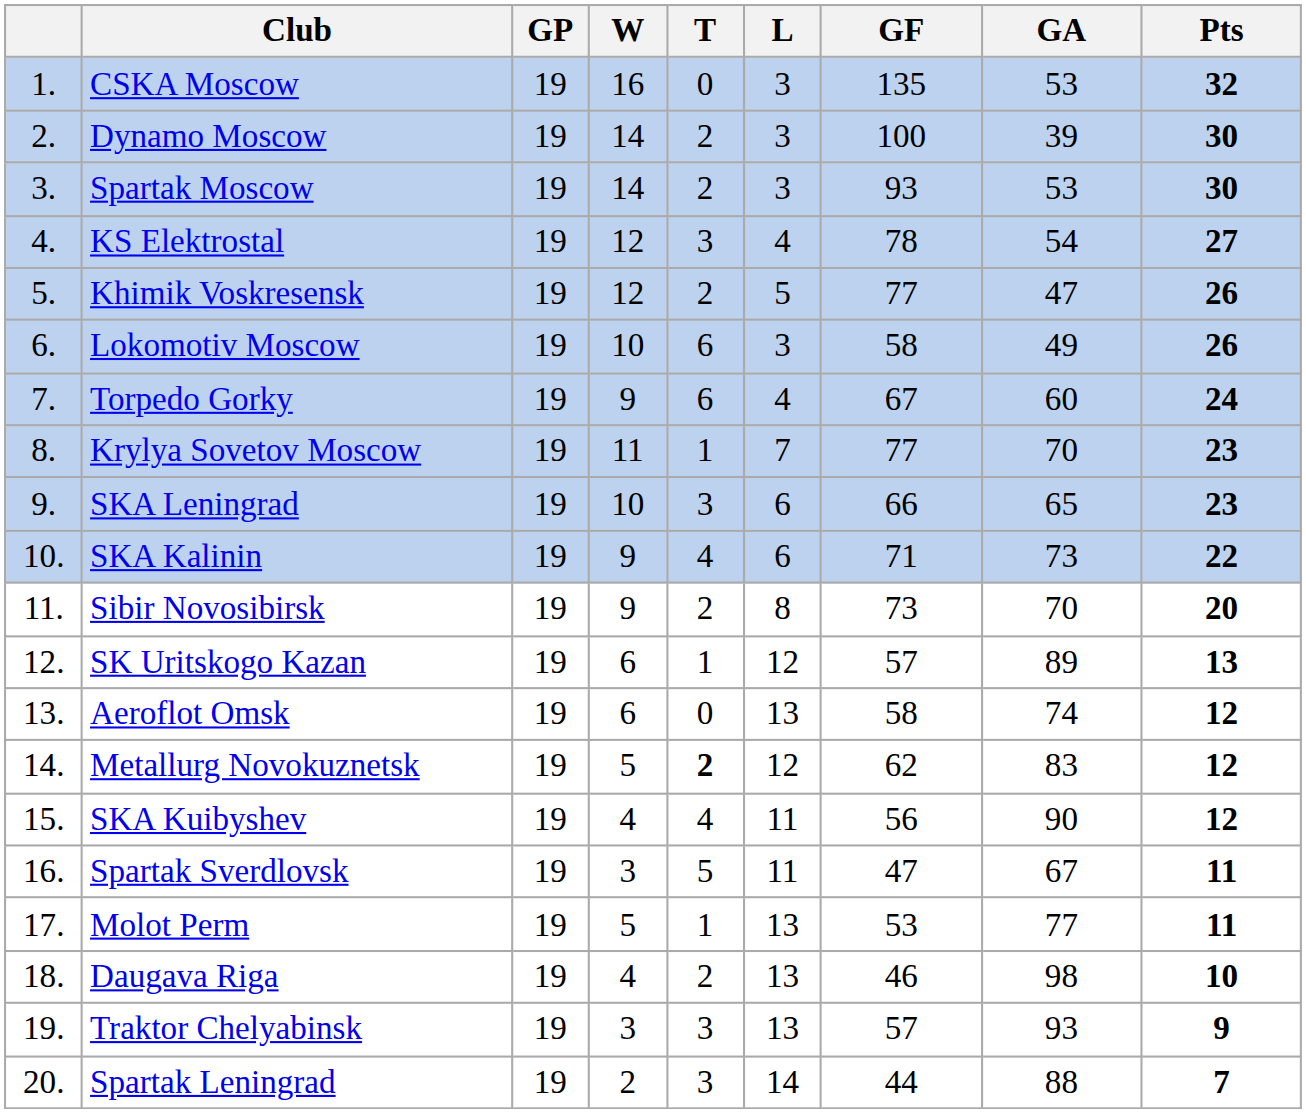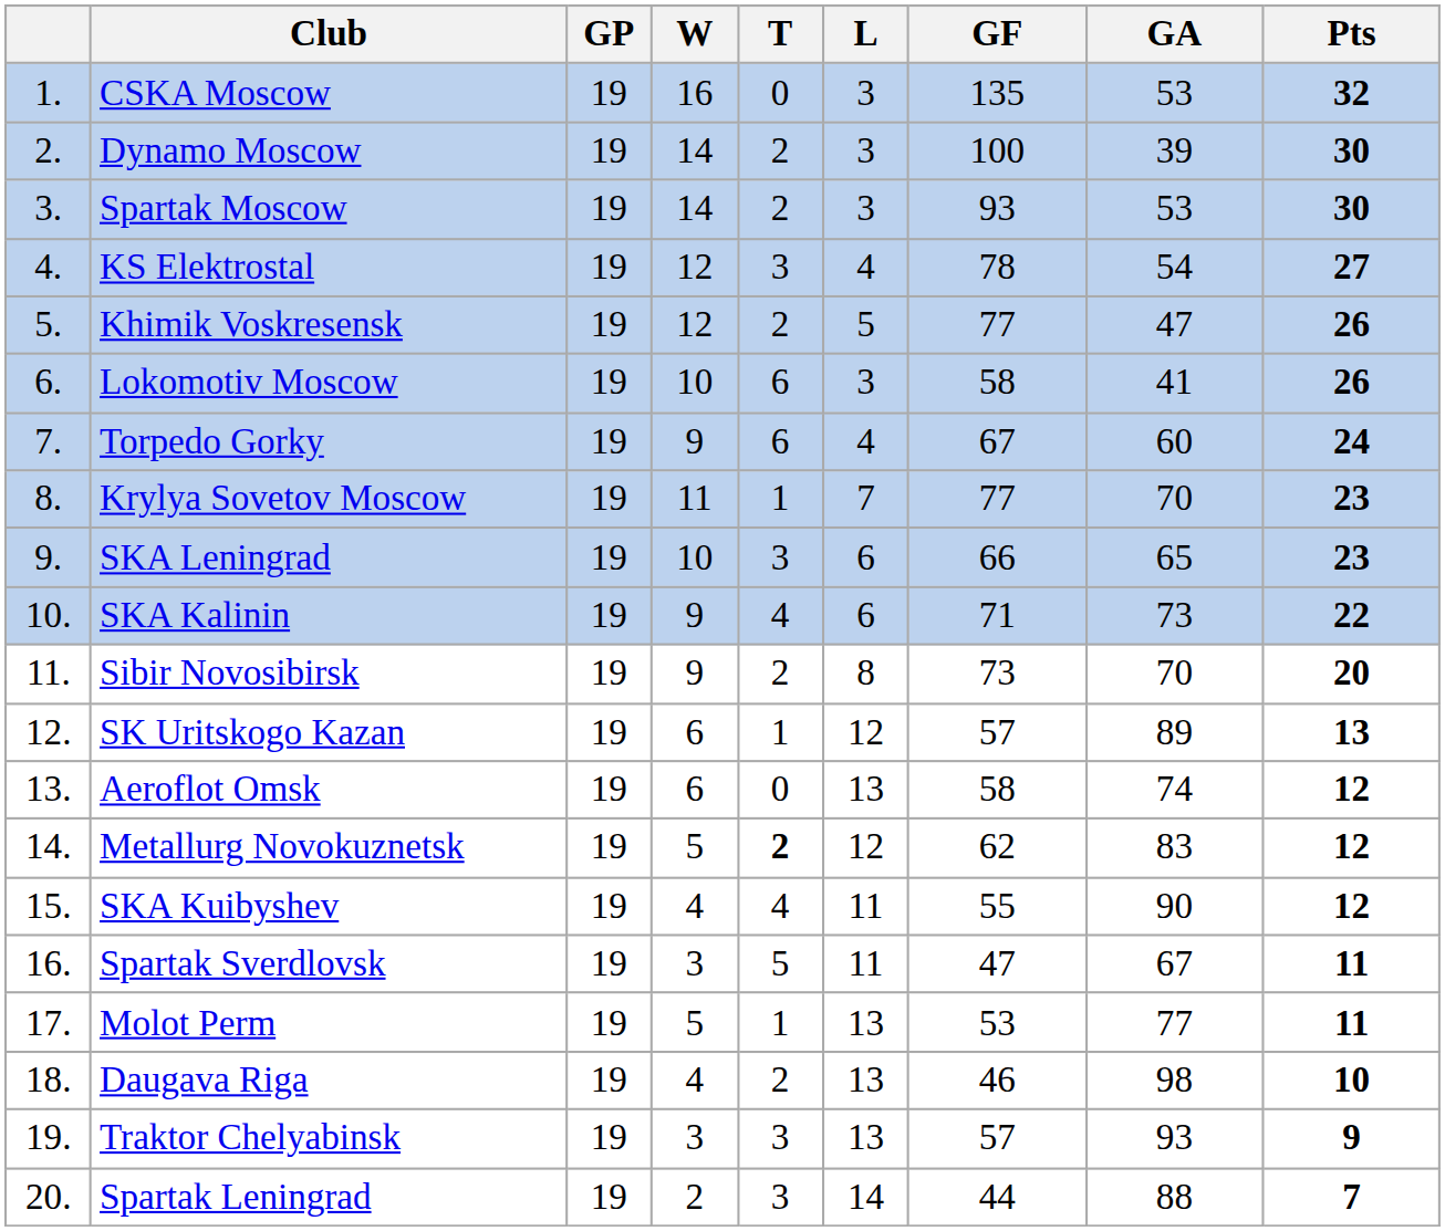 <table class="wikitable">
 <tr>
 <th width="30"></th>
 <th width="200">Club</th>
 <th width="30">GP</th>
 <th width="30">W</th>
 <th width="30">T</th>
 <th width="30">L</th>
 <th width="70">GF</th>
 <th width="70">GA</th>
 <th width="70">Pts</th>
 </tr>
 <tr bgcolor="#BCD2EE" align="center">
 <td>1.</td>
 <td align="left"><a href='#'>CSKA Moscow</a></td>
 <td>19</td>
 <td>16</td>
 <td>0</td>
 <td>3</td>
 <td>135</td>
 <td>53</td>
 <td><strong>32</strong></td>
 </tr>
 <tr bgcolor="#BCD2EE" align="center">
 <td>2.</td>
 <td align="left"><a href='#'>Dynamo Moscow</a></td>
 <td>19</td>
 <td>14</td>
 <td>2</td>
 <td>3</td>
 <td>100</td>
 <td>39</td>
 <td><strong>30</strong></td>
 </tr>
 <tr bgcolor="#BCD2EE" align="center">
 <td>3.</td>
 <td align="left"><a href='#'>Spartak Moscow</a></td>
 <td>19</td>
 <td>14</td>
 <td>2</td>
 <td>3</td>
 <td>93</td>
 <td>53</td>
 <td><strong>30</strong></td>
 </tr>
 <tr bgcolor="#BCD2EE" align="center">
 <td>4.</td>
 <td align="left"><a href='#'>KS Elektrostal</a></td>
 <td>19</td>
 <td>12</td>
 <td>3</td>
 <td>4</td>
 <td>78</td>
 <td>54</td>
 <td><strong>27</strong></td>
 </tr>
 <tr bgcolor="#BCD2EE" align="center">
 <td>5.</td>
 <td align="left"><a href='#'>Khimik Voskresensk</a></td>
 <td>19</td>
 <td>12</td>
 <td>2</td>
 <td>5</td>
 <td>77</td>
 <td>47</td>
 <td><strong>26</strong></td>
 </tr>
 <tr bgcolor="#BCD2EE" align="center">
 <td>6.</td>
 <td align="left"><a href='#'>Lokomotiv Moscow</a></td>
 <td>19</td>
 <td>10</td>
 <td>6</td>
 <td>3</td>
 <td>58</td>
-<td>49</td>
+<td>41</td>
 <td><strong>26</strong></td>
 </tr>
 <tr bgcolor="#BCD2EE" align="center">
 <td>7.</td>
 <td align="left"><a href='#'>Torpedo Gorky</a></td>
 <td>19</td>
 <td>9</td>
 <td>6</td>
 <td>4</td>
 <td>67</td>
 <td>60</td>
 <td><strong>24</strong></td>
 </tr>
 <tr bgcolor="#BCD2EE" align="center">
 <td>8.</td>
 <td align="left"><a href='#'>Krylya Sovetov Moscow</a></td>
 <td>19</td>
 <td>11</td>
 <td>1</td>
 <td>7</td>
 <td>77</td>
 <td>70</td>
 <td><strong>23</strong></td>
 </tr>
 <tr bgcolor="#BCD2EE" align="center">
 <td>9.</td>
 <td align="left"><a href='#'>SKA Leningrad</a></td>
 <td>19</td>
 <td>10</td>
 <td>3</td>
 <td>6</td>
 <td>66</td>
 <td>65</td>
 <td><strong>23</strong></td>
 </tr>
 <tr bgcolor="#BCD2EE" align="center">
 <td>10.</td>
 <td align="left"><a href='#'>SKA Kalinin</a></td>
 <td>19</td>
 <td>9</td>
 <td>4</td>
 <td>6</td>
 <td>71</td>
 <td>73</td>
 <td><strong>22</strong></td>
 </tr>
 <tr bgcolor="#FFFFFF" align="center">
 <td>11.</td>
 <td align="left"><a href='#'>Sibir Novosibirsk</a></td>
 <td>19</td>
 <td>9</td>
 <td>2</td>
 <td>8</td>
 <td>73</td>
 <td>70</td>
 <td><strong>20</strong></td>
 </tr>
 <tr bgcolor="#FFFFFF" align="center">
 <td>12.</td>
 <td align="left"><a href='#'>SK Uritskogo Kazan</a></td>
 <td>19</td>
 <td>6</td>
 <td>1</td>
 <td>12</td>
 <td>57</td>
 <td>89</td>
 <td><strong>13</strong></td>
 </tr>
 <tr bgcolor="#FFFFFF" align="center">
 <td>13.</td>
 <td align="left"><a href='#'>Aeroflot Omsk</a></td>
 <td>19</td>
 <td>6</td>
 <td>0</td>
 <td>13</td>
 <td>58</td>
 <td>74</td>
 <td><strong>12</strong></td>
 </tr>
 <tr bgcolor="#FFFFFF" align="center">
 <td>14.</td>
 <td align="left"><a href='#'>Metallurg Novokuznetsk</a></td>
 <td>19</td>
 <td>5</td>
 <td><strong>2</strong></td>
 <td>12</td>
 <td>62</td>
 <td>83</td>
 <td><strong>12</strong></td>
 </tr>
 <tr bgcolor="#FFFFFF" align="center">
 <td>15.</td>
 <td align="left"><a href='#'>SKA Kuibyshev</a></td>
 <td>19</td>
 <td>4</td>
 <td>4</td>
 <td>11</td>
-<td>56</td>
+<td>55</td>
 <td>90</td>
 <td><strong>12</strong></td>
 </tr>
 <tr bgcolor="#FFFFFF" align="center">
 <td>16.</td>
 <td align="left"><a href='#'>Spartak Sverdlovsk</a></td>
 <td>19</td>
 <td>3</td>
 <td>5</td>
 <td>11</td>
 <td>47</td>
 <td>67</td>
 <td><strong>11</strong></td>
 </tr>
 <tr bgcolor="#FFFFFF" align="center">
 <td>17.</td>
 <td align="left"><a href='#'>Molot Perm</a></td>
 <td>19</td>
 <td>5</td>
 <td>1</td>
 <td>13</td>
 <td>53</td>
 <td>77</td>
 <td><strong>11</strong></td>
 </tr>
 <tr bgcolor="#FFFFFF" align="center">
 <td>18.</td>
 <td align="left"><a href='#'>Daugava Riga</a></td>
 <td>19</td>
 <td>4</td>
 <td>2</td>
 <td>13</td>
 <td>46</td>
 <td>98</td>
 <td><strong>10</strong></td>
 </tr>
 <tr bgcolor="#FFFFFF" align="center">
 <td>19.</td>
 <td align="left"><a href='#'>Traktor Chelyabinsk</a></td>
 <td>19</td>
 <td>3</td>
 <td>3</td>
 <td>13</td>
 <td>57</td>
 <td>93</td>
 <td><strong>9</strong></td>
 </tr>
 <tr bgcolor="#FFFFFF" align="center">
 <td>20.</td>
 <td align="left"><a href='#'>Spartak Leningrad</a></td>
 <td>19</td>
 <td>2</td>
 <td>3</td>
 <td>14</td>
 <td>44</td>
 <td>88</td>
 <td><strong>7</strong></td>
 </tr>
 </table>
